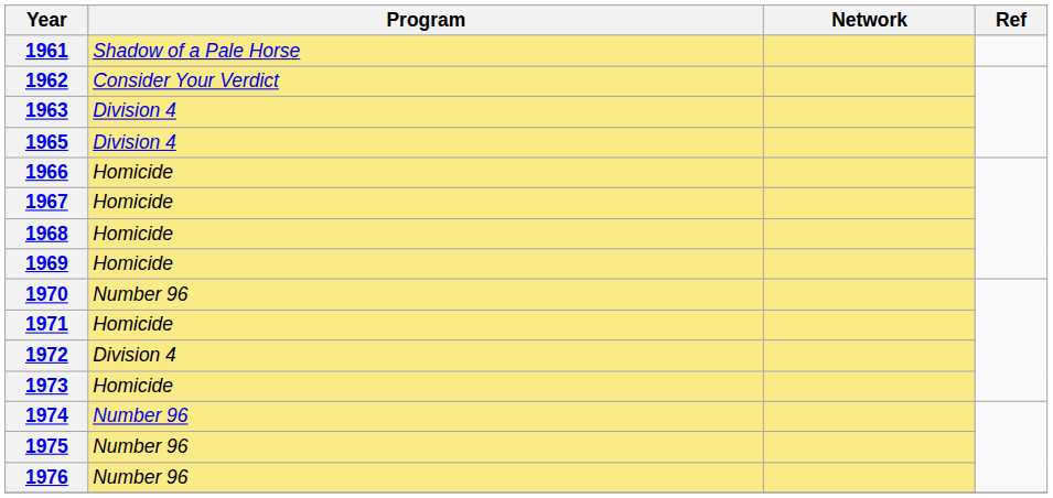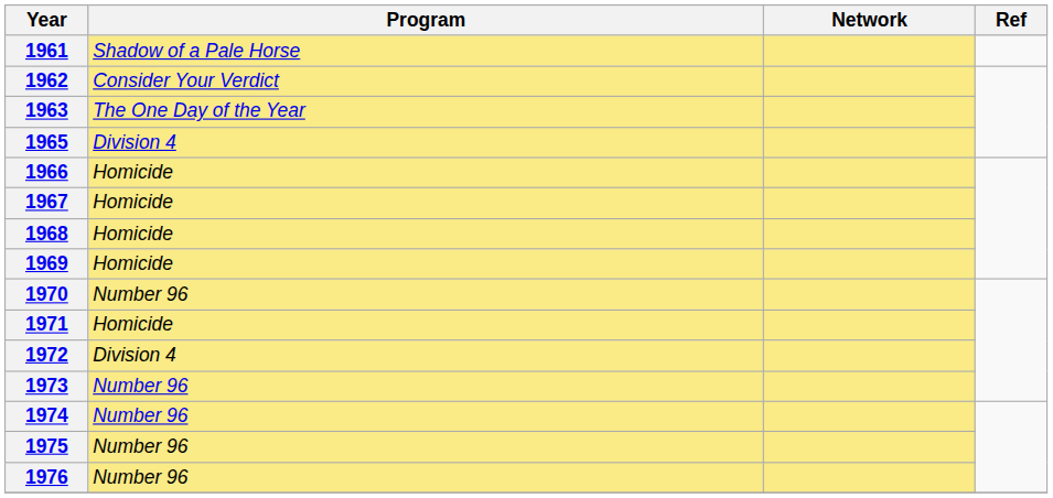 <table class="wikitable sortable">
 <tr style="background:#bebebe;">
 <th scope="col" style="width:1%;">Year</th>
 <th scope="col" style="width:16%;">Program</th>
 <th scope="col" style="width:4%;">Network</th>
 <th scope="col" style="width:1%;" class="unsortable">Ref</th>
 </tr>
 <tr>
 <th scope="row" style="text-align:center"><a href='#'>1961</a></th>
 <td style="background:#FAEB86"><em><a href='#'>Shadow of a Pale Horse</a></em></td>
 <td style="background:#FAEB86"></td>
 <td></td>
 </tr>
 <tr>
 <th scope="row" style="text-align:center"><a href='#'>1962</a></th>
 <td style="background:#FAEB86"><em><a href='#'>Consider Your Verdict</a></em></td>
 <td style="background:#FAEB86"></td>
 <td rowspan="3"></td>
 </tr>
 <tr>
 <th scope="row" style="text-align:center"><a href='#'>1963</a></th>
-<td style="background:#FAEB86"><em><a href='#'>Division 4</a></em></td>
+<td style="background:#FAEB86"><em><a href='#'>The One Day of the Year</a></em></td>
 <td style="background:#FAEB86"></td>
 </tr>
 <tr>
 <th scope="row" style="text-align:center"><a href='#'>1965</a></th>
 <td style="background:#FAEB86"><em><a href='#'>Division 4</a></em></td>
 <td style="background:#FAEB86"></td>
 </tr>
 <tr>
 <th scope="row" style="text-align:center"><a href='#'>1966</a></th>
 <td style="background:#FAEB86"><em>Homicide</em></td>
 <td style="background:#FAEB86"></td>
 <td rowspan="4"></td>
 </tr>
 <tr>
 <th scope="row" style="text-align:center"><a href='#'>1967</a></th>
 <td style="background:#FAEB86"><em>Homicide</em></td>
 <td style="background:#FAEB86"></td>
 </tr>
 <tr>
 <th scope="row" style="text-align:center"><a href='#'>1968</a></th>
 <td style="background:#FAEB86"><em>Homicide</em></td>
 <td style="background:#FAEB86"></td>
 </tr>
 <tr>
 <th scope="row" style="text-align:center"><a href='#'>1969</a></th>
 <td style="background:#FAEB86"><em>Homicide</em></td>
 <td style="background:#FAEB86"></td>
 </tr>
 <tr>
 <th scope="row" style="text-align:center"><a href='#'>1970</a></th>
 <td style="background:#FAEB86"><em>Number 96</em></td>
 <td style="background:#FAEB86"></td>
 <td rowspan="4"></td>
 </tr>
 <tr>
 <th scope="row" style="text-align:center"><a href='#'>1971</a></th>
 <td style="background:#FAEB86"><em>Homicide</em></td>
 <td style="background:#FAEB86"></td>
 </tr>
 <tr>
 <th scope="row" style="text-align:center"><a href='#'>1972</a></th>
 <td style="background:#FAEB86"><em>Division 4</em></td>
 <td style="background:#FAEB86"></td>
 </tr>
 <tr>
 <th scope="row" style="text-align:center"><a href='#'>1973</a></th>
-<td style="background:#FAEB86"><em>Homicide</em></td>
+<td style="background:#FAEB86"><em><a href='#'>Number 96</a></em></td>
 <td style="background:#FAEB86"></td>
 </tr>
 <tr>
 <th scope="row" style="text-align:center"><a href='#'>1974</a></th>
 <td style="background:#FAEB86"><em><a href='#'>Number 96</a></em></td>
 <td style="background:#FAEB86"></td>
 <td rowspan="3"></td>
 </tr>
 <tr>
 <th scope="row" style="text-align:center"><a href='#'>1975</a></th>
 <td style="background:#FAEB86"><em>Number 96</em></td>
 <td style="background:#FAEB86"></td>
 </tr>
 <tr>
 <th scope="row" style="text-align:center"><a href='#'>1976</a></th>
 <td style="background:#FAEB86"><em>Number 96</em></td>
 <td style="background:#FAEB86"></td>
 </tr>
 <tr>
 </tr>
 </table>
